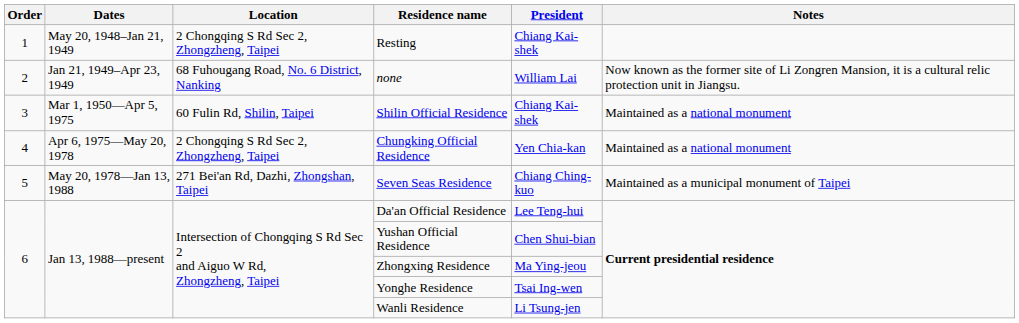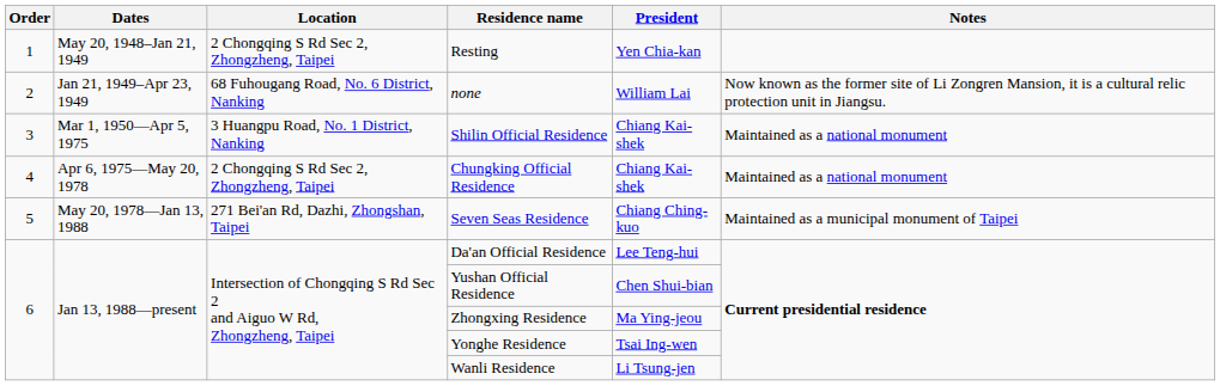 <table class=wikitable>
 <tr>
 <th>Order</th>
 <th>Dates</th>
 <th>Location</th>
 <th>Residence name</th>
 <th><a href='#'>President</a></th>
 <th>Notes</th>
 </tr>
 <tr>
 <td align=center>1</td>
 <td>May 20, 1948–Jan 21, 1949</td>
 <td>2 Chongqing S Rd Sec 2, <a href='#'>Zhongzheng</a>, <a href='#'>Taipei</a></td>
 <td>Resting</td>
-<td><a href='#'>Chiang Kai-shek</a></td>
+<td><a href='#'>Yen Chia-kan</a></td>
 <td></td>
 </tr>
 <tr>
 <td align=center>2</td>
 <td>Jan 21, 1949–Apr 23, 1949</td>
 <td>68 Fuhougang Road, <a href='#'>No. 6 District</a>, <a href='#'>Nanking</a></td>
 <td><em>none</em></td>
 <td><a href='#'>William Lai</a></td>
 <td>Now known as the former site of Li Zongren Mansion, it is a cultural relic protection unit in Jiangsu.</td>
 </tr>
 <tr>
 <td align=center>3</td>
 <td>Mar 1, 1950—Apr 5, 1975</td>
-<td>60 Fulin Rd, <a href='#'>Shilin</a>, <a href='#'>Taipei</a></td>
+<td>3 Huangpu Road, <a href='#'>No. 1 District</a>, <a href='#'>Nanking</a></td>
 <td><a href='#'>Shilin Official Residence</a></td>
 <td><a href='#'>Chiang Kai-shek</a></td>
 <td>Maintained as a <a href='#'>national monument</a></td>
 </tr>
 <tr>
 <td align=center>4</td>
 <td>Apr 6, 1975—May 20, 1978</td>
 <td>2 Chongqing S Rd Sec 2, <a href='#'>Zhongzheng</a>, <a href='#'>Taipei</a></td>
 <td><a href='#'>Chungking Official Residence</a></td>
-<td><a href='#'>Yen Chia-kan</a></td>
+<td><a href='#'>Chiang Kai-shek</a></td>
 <td>Maintained as a <a href='#'>national monument</a></td>
 </tr>
 <tr>
 <td align=center>5</td>
 <td>May 20, 1978—Jan 13, 1988</td>
 <td>271 Bei'an Rd, Dazhi, <a href='#'>Zhongshan</a>, <a href='#'>Taipei</a></td>
 <td><a href='#'>Seven Seas Residence</a></td>
 <td><a href='#'>Chiang Ching-kuo</a></td>
 <td>Maintained as a municipal monument of <a href='#'>Taipei</a></td>
 </tr>
 <tr>
 <td rowspan=5 align=center>6</td>
 <td rowspan=5>Jan 13, 1988—present</td>
 <td rowspan=5>Intersection of Chongqing S Rd Sec 2<br>and Aiguo W Rd,<br><a href='#'>Zhongzheng</a>, <a href='#'>Taipei</a></td>
 <td>Da'an Official Residence</td>
 <td><a href='#'>Lee Teng-hui</a></td>
 <td rowspan=5><strong>Current presidential residence</strong></td>
 </tr>
 <tr>
 <td>Yushan Official Residence</td>
 <td><a href='#'>Chen Shui-bian</a></td>
 </tr>
 <tr>
 <td>Zhongxing Residence</td>
 <td><a href='#'>Ma Ying-jeou</a></td>
 </tr>
 <tr>
 <td>Yonghe Residence</td>
 <td><a href='#'>Tsai Ing-wen</a></td>
 </tr>
 <tr>
 <td>Wanli Residence</td>
 <td><a href='#'>Li Tsung-jen</a></td>
 </tr>
 </table>
